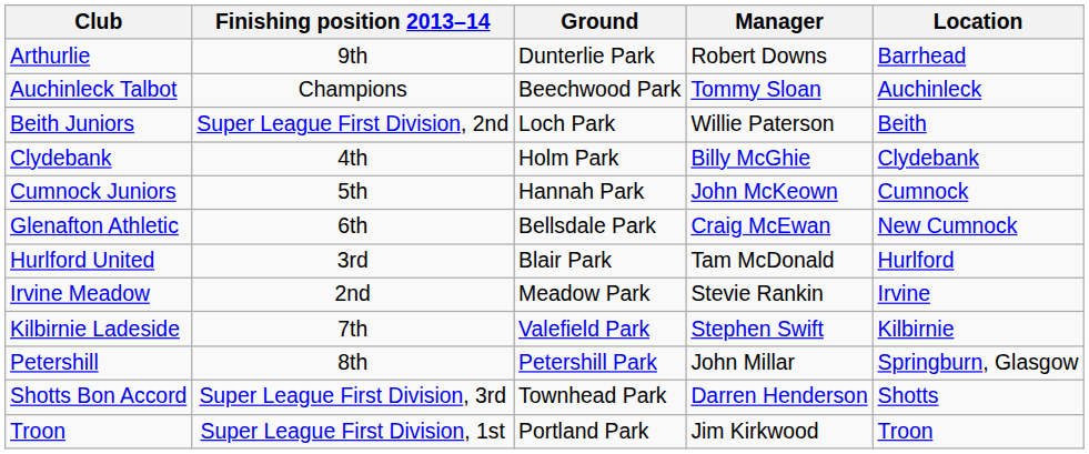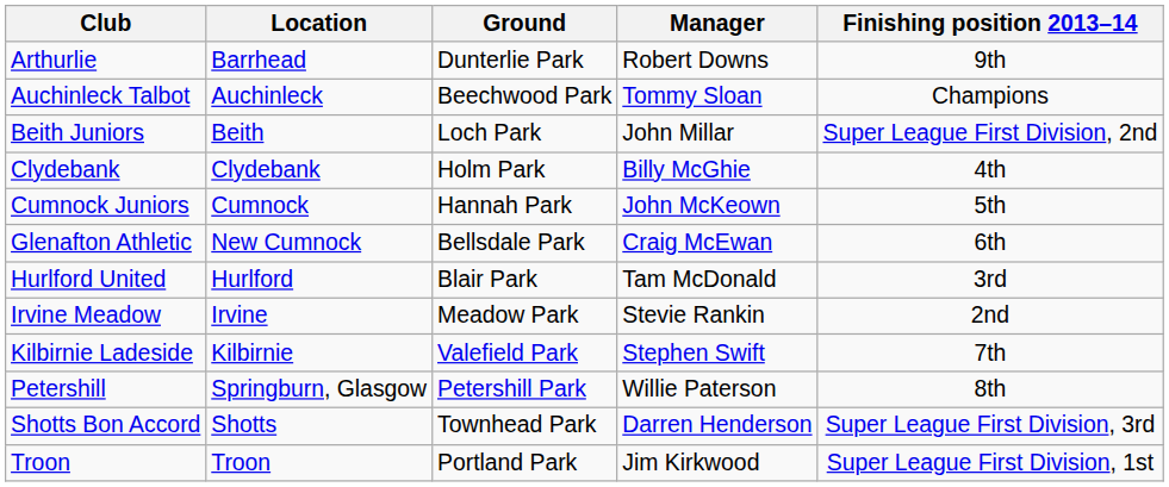 <table class="wikitable sortable">
 <tr>
 <th>Club</th>
-<th>Finishing position <a href='#'>2013–14</a></th>
+<th>Location</th>
 <th>Ground</th>
 <th>Manager</th>
-<th>Location</th>
+<th>Finishing position <a href='#'>2013–14</a></th>
 </tr>
 <tr>
 <td style="text-align:left;"><a href='#'>Arthurlie</a></td>
-<td align="center">9th</td>
+<td><a href='#'>Barrhead</a></td>
 <td>Dunterlie Park</td>
 <td>Robert Downs</td>
-<td><a href='#'>Barrhead</a></td>
+<td align="center">9th</td>
 </tr>
 <tr>
 <td style="text-align:left;"><a href='#'>Auchinleck Talbot</a></td>
-<td align="center">Champions</td>
+<td><a href='#'>Auchinleck</a></td>
 <td>Beechwood Park</td>
 <td><a href='#'>Tommy Sloan</a></td>
-<td><a href='#'>Auchinleck</a></td>
+<td align="center">Champions</td>
 </tr>
 <tr>
 <td style="text-align:left;"><a href='#'>Beith Juniors</a></td>
+<td><a href='#'>Beith</a></td>
+<td>Loch Park</td>
+<td>John Millar</td>
 <td align="center"><a href='#'>Super League First Division</a>, 2nd</td>
-<td>Loch Park</td>
-<td>Willie Paterson</td>
-<td><a href='#'>Beith</a></td>
 </tr>
 <tr>
 <td style="text-align:left;"><a href='#'>Clydebank</a></td>
-<td align="center">4th</td>
+<td><a href='#'>Clydebank</a></td>
 <td>Holm Park</td>
 <td><a href='#'>Billy McGhie</a></td>
-<td><a href='#'>Clydebank</a></td>
+<td align="center">4th</td>
 </tr>
 <tr>
 <td style="text-align:left;"><a href='#'>Cumnock Juniors</a></td>
-<td align="center">5th</td>
+<td><a href='#'>Cumnock</a></td>
 <td>Hannah Park</td>
 <td><a href='#'>John McKeown</a></td>
-<td><a href='#'>Cumnock</a></td>
+<td align="center">5th</td>
 </tr>
 <tr>
 <td style="text-align:left;"><a href='#'>Glenafton Athletic</a></td>
-<td align="center">6th</td>
+<td><a href='#'>New Cumnock</a></td>
 <td>Bellsdale Park</td>
 <td><a href='#'>Craig McEwan</a></td>
-<td><a href='#'>New Cumnock</a></td>
+<td align="center">6th</td>
 </tr>
 <tr>
 <td style="text-align:left;"><a href='#'>Hurlford United</a></td>
-<td align="center">3rd</td>
+<td><a href='#'>Hurlford</a></td>
 <td>Blair Park</td>
 <td>Tam McDonald</td>
-<td><a href='#'>Hurlford</a></td>
+<td align="center">3rd</td>
 </tr>
 <tr>
 <td style="text-align:left;"><a href='#'>Irvine Meadow</a></td>
-<td align="center">2nd</td>
+<td><a href='#'>Irvine</a></td>
 <td>Meadow Park</td>
 <td>Stevie Rankin</td>
-<td><a href='#'>Irvine</a></td>
+<td align="center">2nd</td>
 </tr>
 <tr>
 <td style="text-align:left;"><a href='#'>Kilbirnie Ladeside</a></td>
-<td align="center">7th</td>
+<td><a href='#'>Kilbirnie</a></td>
 <td><a href='#'>Valefield Park</a></td>
 <td><a href='#'>Stephen Swift</a></td>
-<td><a href='#'>Kilbirnie</a></td>
+<td align="center">7th</td>
 </tr>
 <tr>
 <td style="text-align:left;"><a href='#'>Petershill</a></td>
+<td><a href='#'>Springburn</a>, Glasgow</td>
+<td><a href='#'>Petershill Park</a></td>
+<td>Willie Paterson</td>
 <td align="center">8th</td>
-<td><a href='#'>Petershill Park</a></td>
-<td>John Millar</td>
-<td><a href='#'>Springburn</a>, Glasgow</td>
 </tr>
 <tr>
 <td style="text-align:left;"><a href='#'>Shotts Bon Accord</a></td>
-<td align="center"><a href='#'>Super League First Division</a>, 3rd</td>
+<td><a href='#'>Shotts</a></td>
 <td>Townhead Park</td>
 <td><a href='#'>Darren Henderson</a></td>
-<td><a href='#'>Shotts</a></td>
+<td align="center"><a href='#'>Super League First Division</a>, 3rd</td>
 </tr>
 <tr>
 <td style="text-align:left;"><a href='#'>Troon</a></td>
-<td align="center"><a href='#'>Super League First Division</a>, 1st</td>
+<td><a href='#'>Troon</a></td>
 <td>Portland Park</td>
 <td>Jim Kirkwood</td>
-<td><a href='#'>Troon</a></td>
+<td align="center"><a href='#'>Super League First Division</a>, 1st</td>
 </tr>
 </table>
